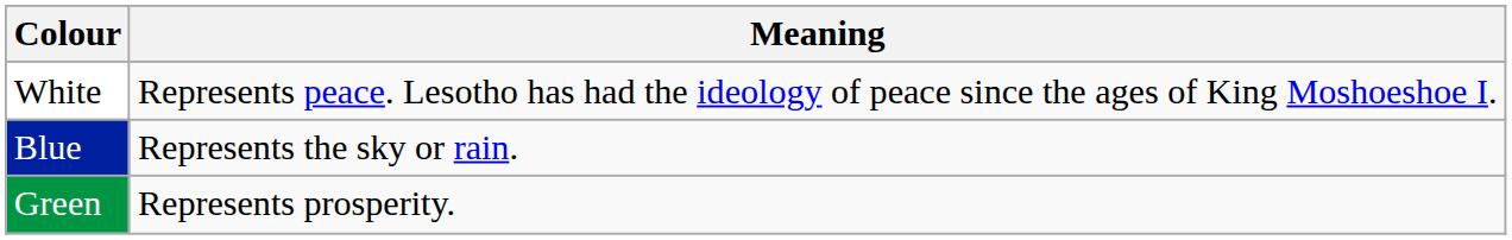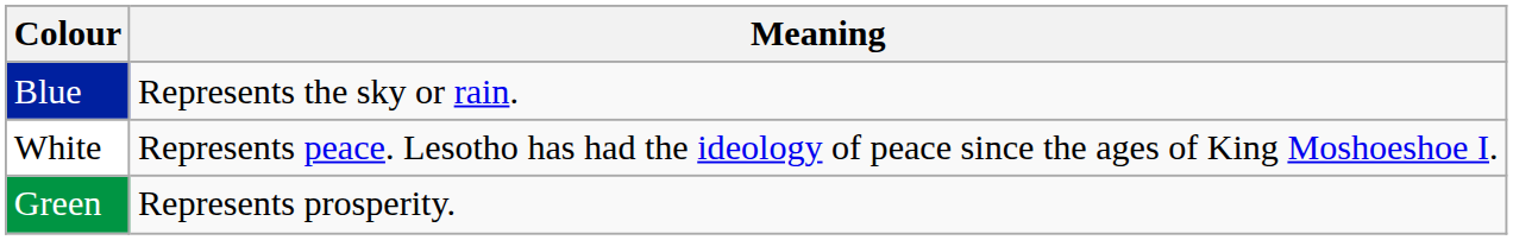 <table class="wikitable" style="text-left;">
 <tr>
 <th>Colour</th>
 <th>Meaning</th>
 </tr>
 <tr>
+<td style="background:#00209f;color:white;">Blue</td>
+<td>Represents the sky or <a href='#'>rain</a>.</td>
+</tr>
+<tr>
 <td style="background:#ffffff;color:black;">White</td>
 <td>Represents <a href='#'>peace</a>. Lesotho has had the <a href='#'>ideology</a> of peace since the ages of King <a href='#'>Moshoeshoe I</a>.</td>
-</tr>
-<tr>
-<td style="background:#00209f;color:white;">Blue</td>
-<td>Represents the sky or <a href='#'>rain</a>.</td>
 </tr>
 <tr>
 <td style="background:#009543;color:white;">Green</td>
 <td>Represents prosperity.</td>
 </tr>
 </table>
